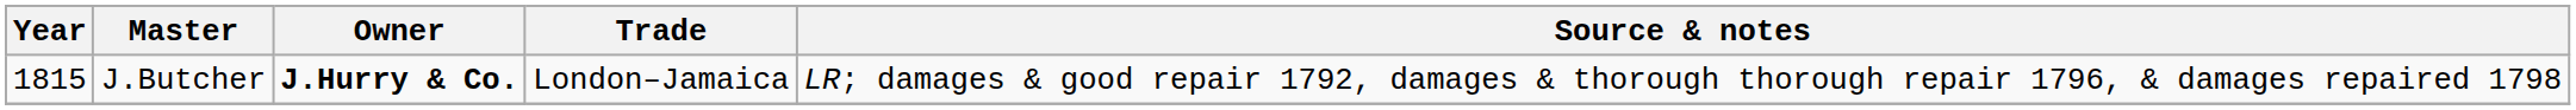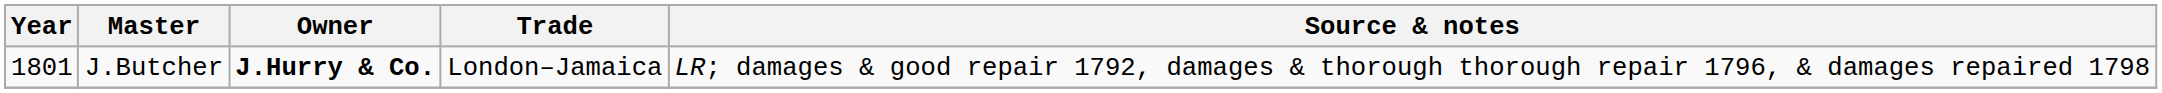 <table class=" wikitable">
 <tr>
 <th>Year</th>
 <th>Master</th>
 <th>Owner</th>
 <th>Trade</th>
 <th>Source & notes</th>
 </tr>
 <tr>
-<td>1815</td>
+<td>1801</td>
 <td>J.Butcher</td>
 <td><strong>J.Hurry & Co.</strong></td>
 <td>London–Jamaica</td>
 <td><em>LR</em>; damages & good repair 1792, damages & thorough thorough repair 1796, & damages repaired 1798</td>
 </tr>
 <tr>
 </tr>
 </table>
